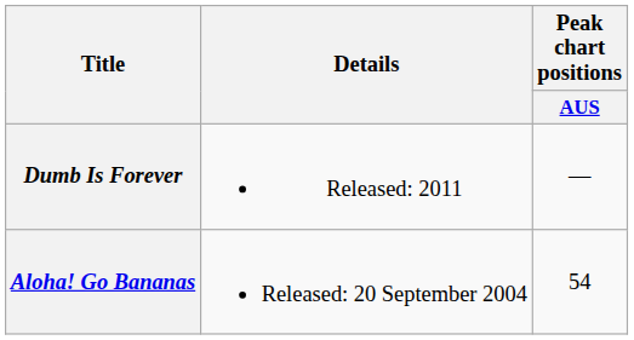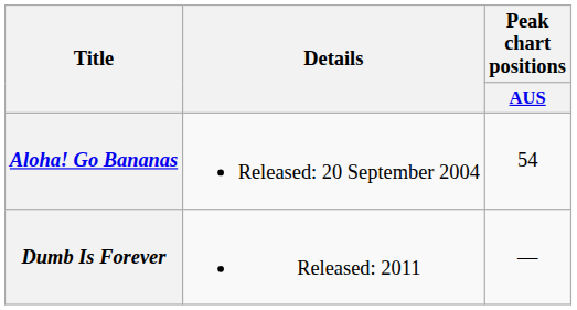 <table class="wikitable plainrowheaders" style="text-align:center;">
 <tr>
 <th scope="col" rowspan="2">Title</th>
 <th scope="col" rowspan="2">Details</th>
 <th scope="col" colspan="1">Peak chart positions</th>
 </tr>
 <tr>
 <th scope="col" style="width:3em;font-size:90%;"><a href='#'>AUS</a><br></th>
 </tr>
 <tr>
+<th scope="row"><em><a href='#'>Aloha! Go Bananas</a></em></th>
+<td><br><ul><li>Released: 20 September 2004</li></ul></td>
+<td>54</td>
+</tr>
+<tr>
 <th scope="row"><em>Dumb Is Forever</em></th>
 <td><br><ul><li>Released: 2011</li></ul></td>
 <td>—</td>
 </tr>
-<tr>
-<th scope="row"><em><a href='#'>Aloha! Go Bananas</a></em></th>
-<td><br><ul><li>Released: 20 September 2004</li></ul></td>
-<td>54</td>
-</tr>
 </table>
